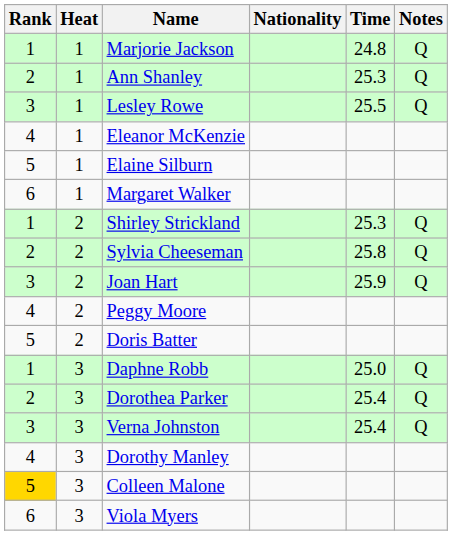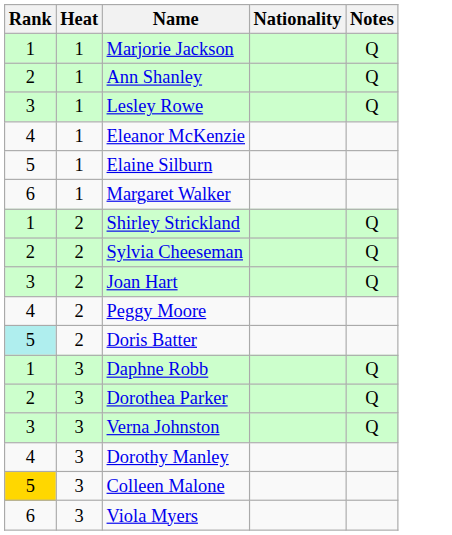 <table class="wikitable sortable" style="text-align:center">
 <tr>
 <th>Rank</th>
 <th>Heat</th>
 <th>Name</th>
 <th>Nationality</th>
-<th>Time</th>
 <th>Notes</th>
 </tr>
 <tr bgcolor=ccffcc>
 <td>1</td>
 <td>1</td>
 <td align=left><a href='#'>Marjorie Jackson</a></td>
 <td align=left></td>
-<td>24.8</td>
 <td>Q</td>
 </tr>
 <tr bgcolor=ccffcc>
 <td>2</td>
 <td>1</td>
 <td align=left><a href='#'>Ann Shanley</a></td>
 <td align=left></td>
-<td>25.3</td>
 <td>Q</td>
 </tr>
 <tr bgcolor=ccffcc>
 <td>3</td>
 <td>1</td>
 <td align=left><a href='#'>Lesley Rowe</a></td>
 <td align=left></td>
-<td>25.5</td>
 <td>Q</td>
 </tr>
 <tr>
 <td>4</td>
 <td>1</td>
 <td align=left><a href='#'>Eleanor McKenzie</a></td>
 <td align=left></td>
 <td></td>
-<td></td>
 </tr>
 <tr>
 <td>5</td>
 <td>1</td>
 <td align=left><a href='#'>Elaine Silburn</a></td>
 <td align=left></td>
-<td></td>
 <td></td>
 </tr>
 <tr>
 <td>6</td>
 <td>1</td>
 <td align=left><a href='#'>Margaret Walker</a></td>
 <td align=left></td>
 <td></td>
-<td></td>
 </tr>
 <tr bgcolor=ccffcc>
 <td>1</td>
 <td>2</td>
 <td align=left><a href='#'>Shirley Strickland</a></td>
 <td align=left></td>
-<td>25.3</td>
 <td>Q</td>
 </tr>
 <tr bgcolor=ccffcc>
 <td>2</td>
 <td>2</td>
 <td align=left><a href='#'>Sylvia Cheeseman</a></td>
 <td align=left></td>
-<td>25.8</td>
 <td>Q</td>
 </tr>
 <tr bgcolor=ccffcc>
 <td>3</td>
 <td>2</td>
 <td align=left><a href='#'>Joan Hart</a></td>
 <td align=left></td>
-<td>25.9</td>
 <td>Q</td>
 </tr>
 <tr>
 <td>4</td>
 <td>2</td>
 <td align=left><a href='#'>Peggy Moore</a></td>
 <td align=left></td>
 <td></td>
-<td></td>
 </tr>
 <tr>
-<td>5</td>
+<td style="background: paleturquoise;">5</td>
 <td>2</td>
 <td align=left><a href='#'>Doris Batter</a></td>
 <td align=left></td>
-<td></td>
 <td></td>
 </tr>
 <tr bgcolor=ccffcc>
 <td>1</td>
 <td>3</td>
 <td align=left><a href='#'>Daphne Robb</a></td>
 <td align=left></td>
-<td>25.0</td>
 <td>Q</td>
 </tr>
 <tr bgcolor=ccffcc>
 <td>2</td>
 <td>3</td>
 <td align=left><a href='#'>Dorothea Parker</a></td>
 <td align=left></td>
-<td>25.4</td>
 <td>Q</td>
 </tr>
 <tr bgcolor=ccffcc>
 <td>3</td>
 <td>3</td>
 <td align=left><a href='#'>Verna Johnston</a></td>
 <td align=left></td>
-<td>25.4</td>
 <td>Q</td>
 </tr>
 <tr>
 <td>4</td>
 <td>3</td>
 <td align=left><a href='#'>Dorothy Manley</a></td>
 <td align=left></td>
 <td></td>
-<td></td>
 </tr>
 <tr>
 <td style="background: gold;">5</td>
 <td>3</td>
 <td align=left><a href='#'>Colleen Malone</a></td>
 <td align=left></td>
-<td></td>
 <td></td>
 </tr>
 <tr>
 <td>6</td>
 <td>3</td>
 <td align=left><a href='#'>Viola Myers</a></td>
 <td align=left></td>
 <td></td>
-<td></td>
 </tr>
 </table>
